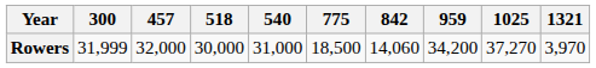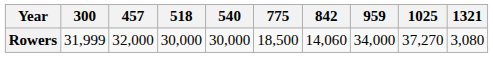 <table class="wikitable" style="text-align:center; margin: 1em auto 1em auto">
 <tr>
 <th>Year</th>
 <th>300</th>
 <th>457</th>
 <th>518</th>
 <th>540</th>
 <th>775</th>
 <th>842</th>
 <th>959</th>
 <th>1025</th>
 <th>1321</th>
 </tr>
 <tr>
 <th>Rowers</th>
 <td>31,999</td>
 <td>32,000</td>
 <td>30,000</td>
-<td>31,000</td>
+<td>30,000</td>
 <td>18,500</td>
 <td>14,060</td>
-<td>34,200</td>
+<td>34,000</td>
 <td>37,270</td>
-<td>3,970</td>
+<td>3,080</td>
 </tr>
 </table>
